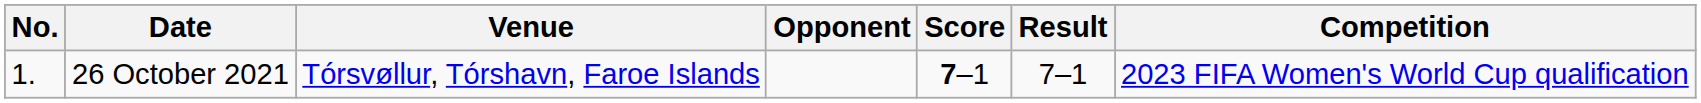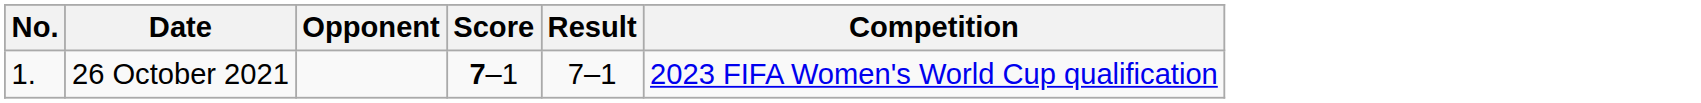 <table class="wikitable">
 <tr>
 <th>No.</th>
 <th>Date</th>
-<th>Venue</th>
 <th>Opponent</th>
 <th>Score</th>
 <th>Result</th>
 <th>Competition</th>
 </tr>
 <tr>
 <td>1.</td>
 <td>26 October 2021</td>
-<td><a href='#'>Tórsvøllur</a>, <a href='#'>Tórshavn</a>, <a href='#'>Faroe Islands</a></td>
 <td></td>
 <td align=center><strong>7</strong>–1</td>
 <td align=center>7–1</td>
 <td><a href='#'>2023 FIFA Women's World Cup qualification</a></td>
 </tr>
 </table>
